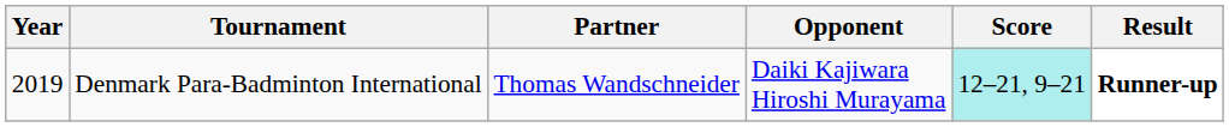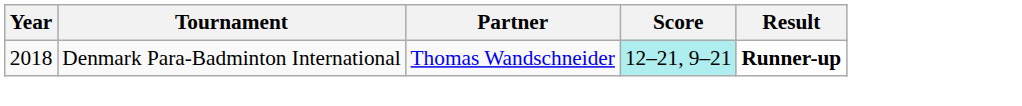 <table class="sortable wikitable" style="font-size: 90%;">
 <tr>
 <th>Year</th>
 <th>Tournament</th>
 <th>Partner</th>
-<th>Opponent</th>
 <th>Score</th>
 <th>Result</th>
 </tr>
 <tr>
-<td align="center">2019</td>
+<td align="center">2018</td>
 <td align="left">Denmark Para-Badminton International</td>
 <td> <a href='#'>Thomas Wandschneider</a></td>
-<td align="left"> <a href='#'>Daiki Kajiwara</a><br> <a href='#'>Hiroshi Murayama</a></td>
 <td align="left" style="background: paleturquoise;">12–21, 9–21</td>
 <td style="text-align:left; background:white"> <strong>Runner-up</strong></td>
 </tr>
 </table>
